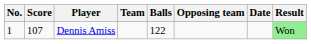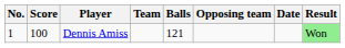 <table class="wikitable sortable" style="font-size:95%">
 <tr>
 <th>No.</th>
 <th>Score</th>
 <th>Player</th>
 <th>Team</th>
 <th>Balls</th>
 <th>Opposing team</th>
 <th>Date</th>
 <th>Result</th>
 </tr>
 <tr>
 <td>1</td>
-<td>107</td>
+<td>100</td>
 <td><a href='#'>Dennis Amiss</a></td>
 <td></td>
-<td> 122</td>
+<td> 121</td>
 <td></td>
 <td></td>
 <td style="background: lightgreen;">Won</td>
 </tr>
 </table>
